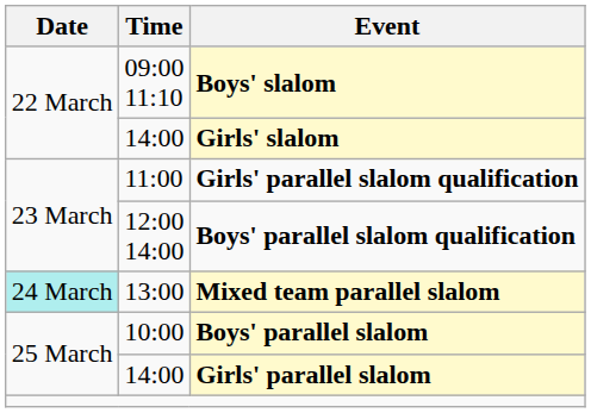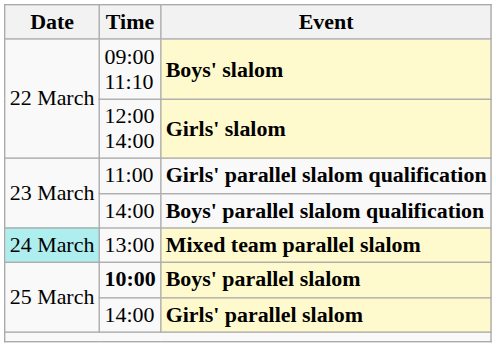 <table class=wikitable>
 <tr>
 <th>Date</th>
 <th>Time</th>
 <th>Event</th>
 </tr>
 <tr>
 <td rowspan=2>22 March</td>
 <td>09:00<br>11:10</td>
 <td style=background:lemonchiffon><strong>Boys' slalom</strong></td>
 </tr>
 <tr>
-<td>14:00</td>
+<td>12:00<br>14:00</td>
 <td style=background:lemonchiffon><strong>Girls' slalom</strong></td>
 </tr>
 <tr>
 <td rowspan=2>23 March</td>
 <td>11:00</td>
 <td><strong>Girls' parallel slalom qualification</strong></td>
 </tr>
 <tr>
-<td>12:00<br>14:00</td>
+<td>14:00</td>
 <td><strong>Boys' parallel slalom qualification</strong></td>
 </tr>
 <tr>
 <td style="background: paleturquoise;">24 March</td>
 <td>13:00</td>
 <td style=background:lemonchiffon><strong>Mixed team parallel slalom</strong></td>
 </tr>
 <tr>
 <td rowspan=2>25 March</td>
-<td>10:00</td>
+<td><strong>10:00</strong></td>
 <td style=background:lemonchiffon><strong>Boys' parallel slalom</strong></td>
 </tr>
 <tr>
 <td>14:00</td>
 <td style=background:lemonchiffon><strong>Girls' parallel slalom</strong></td>
 </tr>
 <tr>
 <td colspan=3></td>
 </tr>
 </table>
